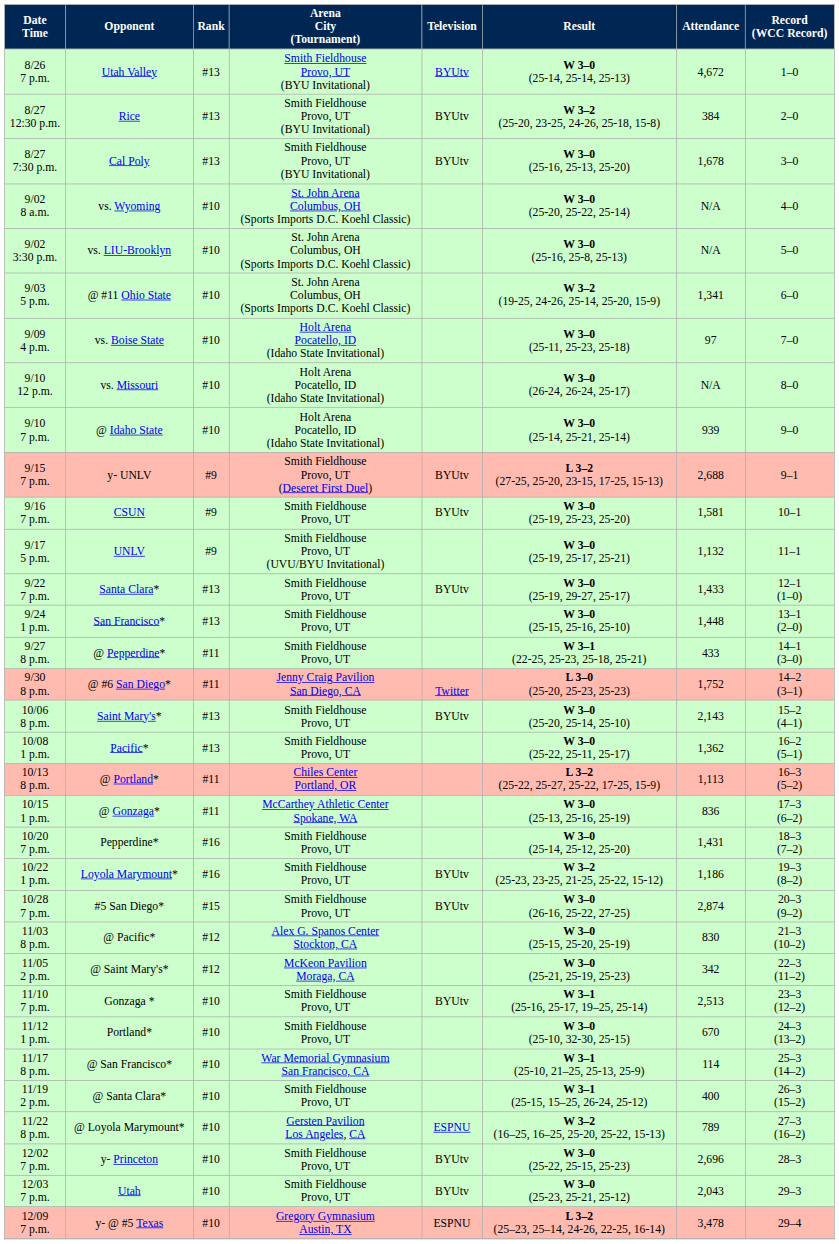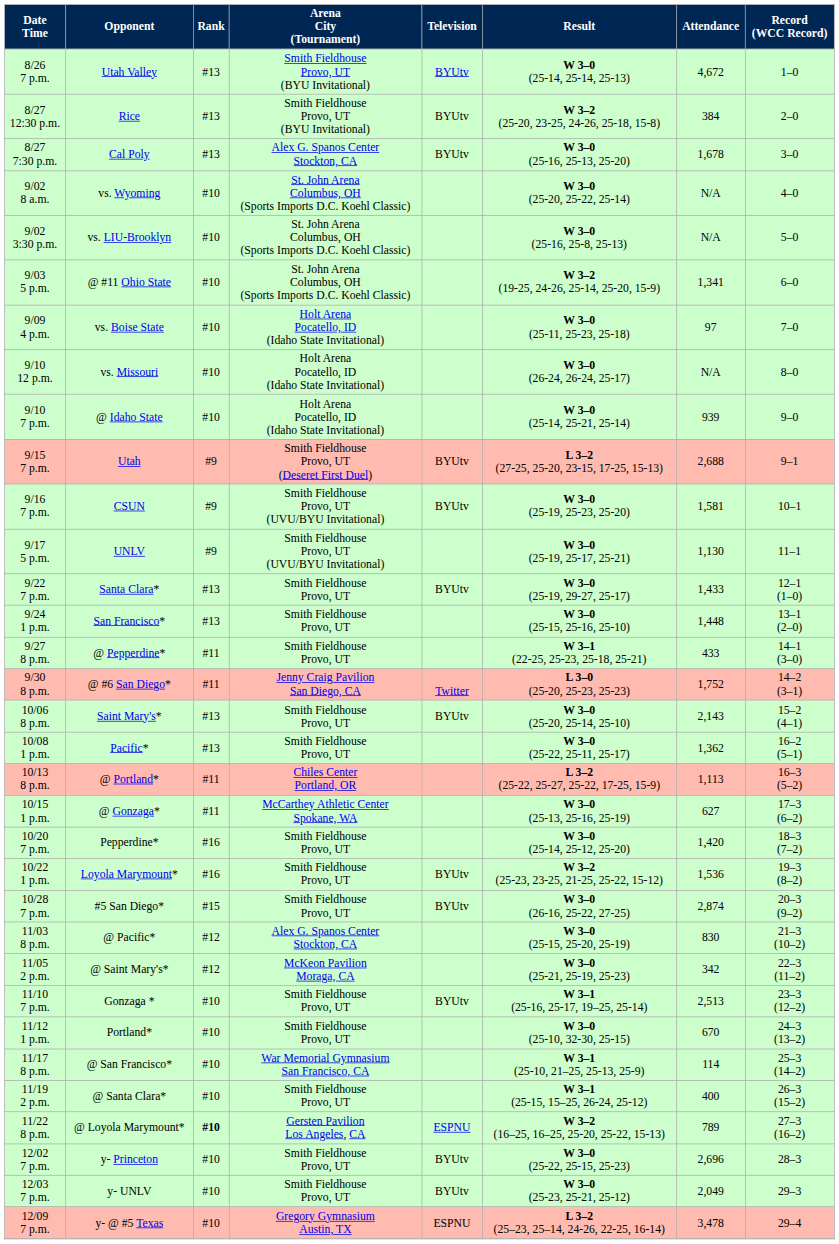 <table class="wikitable sortable" style="width:90%">
 <tr>
 <th style="background:#002654; color:#FFFFFF;" scope="col">Date<br>Time</th>
 <th style="background:#002654; color:#FFFFFF;" scope="col">Opponent</th>
 <th style="background:#002654; color:#FFFFFF;" scope="col">Rank</th>
 <th style="background:#002654; color:#FFFFFF;" scope="col">Arena<br>City<br>(Tournament)</th>
 <th style="background:#002654; color:#FFFFFF;" scope="col">Television</th>
 <th style="background:#002654; color:#FFFFFF;" scope="col">Result</th>
 <th style="background:#002654; color:#FFFFFF;" scope="col">Attendance</th>
 <th style="background:#002654; color:#FFFFFF;" scope="col">Record<br>(WCC Record)</th>
 </tr>
 <tr align="center" bgcolor="#ccffcc">
 <td>8/26<br>7 p.m.</td>
 <td><a href='#'>Utah Valley</a></td>
 <td>#13</td>
 <td><a href='#'>Smith Fieldhouse</a><br><a href='#'>Provo, UT</a><br>(BYU Invitational)</td>
 <td><a href='#'>BYUtv</a></td>
 <td><strong>W 3–0</strong><br>(25-14, 25-14, 25-13)</td>
 <td>4,672</td>
 <td>1–0</td>
 </tr>
 <tr align="center" bgcolor="#ccffcc">
 <td>8/27<br>12:30 p.m.</td>
 <td><a href='#'>Rice</a></td>
 <td>#13</td>
 <td>Smith Fieldhouse<br>Provo, UT<br>(BYU Invitational)</td>
 <td>BYUtv</td>
 <td><strong>W 3–2</strong><br>(25-20, 23-25, 24-26, 25-18, 15-8)</td>
 <td>384</td>
 <td>2–0</td>
 </tr>
 <tr align="center" bgcolor="#ccffcc">
 <td>8/27<br>7:30 p.m.</td>
 <td><a href='#'>Cal Poly</a></td>
 <td>#13</td>
-<td>Smith Fieldhouse<br>Provo, UT<br>(BYU Invitational)</td>
+<td><a href='#'>Alex G. Spanos Center</a><br><a href='#'>Stockton, CA</a></td>
 <td>BYUtv</td>
 <td><strong>W 3–0</strong><br>(25-16, 25-13, 25-20)</td>
 <td>1,678</td>
 <td>3–0</td>
 </tr>
 <tr align="center" bgcolor="#ccffcc">
 <td>9/02<br>8 a.m.</td>
 <td>vs. <a href='#'>Wyoming</a></td>
 <td>#10</td>
 <td><a href='#'>St. John Arena</a><br><a href='#'>Columbus, OH</a><br>(Sports Imports D.C. Koehl Classic)</td>
 <td></td>
 <td><strong>W 3–0</strong><br>(25-20, 25-22, 25-14)</td>
 <td>N/A</td>
 <td>4–0</td>
 </tr>
 <tr align="center" bgcolor="#ccffcc">
 <td>9/02<br>3:30 p.m.</td>
 <td>vs. <a href='#'>LIU-Brooklyn</a></td>
 <td>#10</td>
 <td>St. John Arena<br>Columbus, OH<br>(Sports Imports D.C. Koehl Classic)</td>
 <td></td>
 <td><strong>W 3–0</strong><br>(25-16, 25-8, 25-13)</td>
 <td>N/A</td>
 <td>5–0</td>
 </tr>
 <tr align="center" bgcolor="#ccffcc">
 <td>9/03<br>5 p.m.</td>
 <td>@ #11 <a href='#'>Ohio State</a></td>
 <td>#10</td>
 <td>St. John Arena<br>Columbus, OH<br>(Sports Imports D.C. Koehl Classic)</td>
 <td></td>
 <td><strong>W 3–2</strong><br>(19-25, 24-26, 25-14, 25-20, 15-9)</td>
 <td>1,341</td>
 <td>6–0</td>
 </tr>
 <tr align="center" bgcolor="#ccffcc">
 <td>9/09<br>4 p.m.</td>
 <td>vs. <a href='#'>Boise State</a></td>
 <td>#10</td>
 <td><a href='#'>Holt Arena</a><br><a href='#'>Pocatello, ID</a><br>(Idaho State Invitational)</td>
 <td></td>
 <td><strong>W 3–0</strong><br>(25-11, 25-23, 25-18)</td>
 <td>97</td>
 <td>7–0</td>
 </tr>
 <tr align="center" bgcolor="#ccffcc">
 <td>9/10<br>12 p.m.</td>
 <td>vs. <a href='#'>Missouri</a></td>
 <td>#10</td>
 <td>Holt Arena<br>Pocatello, ID<br>(Idaho State Invitational)</td>
 <td></td>
 <td><strong>W 3–0</strong><br>(26-24, 26-24, 25-17)</td>
 <td>N/A</td>
 <td>8–0</td>
 </tr>
 <tr align="center" bgcolor="#ccffcc">
 <td>9/10<br>7 p.m.</td>
 <td>@ <a href='#'>Idaho State</a></td>
 <td>#10</td>
 <td>Holt Arena<br>Pocatello, ID<br>(Idaho State Invitational)</td>
 <td></td>
 <td><strong>W 3–0</strong><br>(25-14, 25-21, 25-14)</td>
 <td>939</td>
 <td>9–0</td>
 </tr>
 <tr align="center" bgcolor="#ffbbb">
 <td>9/15<br>7 p.m.</td>
-<td>y- UNLV</td>
+<td><a href='#'>Utah</a></td>
 <td>#9</td>
 <td>Smith Fieldhouse<br>Provo, UT<br>(<a href='#'>Deseret First Duel</a>)</td>
 <td>BYUtv</td>
 <td><strong>L 3–2</strong><br>(27-25, 25-20, 23-15, 17-25, 15-13)</td>
 <td>2,688</td>
 <td>9–1</td>
 </tr>
 <tr align="center" bgcolor="#ccffcc">
 <td>9/16<br>7 p.m.</td>
 <td><a href='#'>CSUN</a></td>
 <td>#9</td>
-<td>Smith Fieldhouse<br>Provo, UT</td>
+<td>Smith Fieldhouse<br>Provo, UT<br>(UVU/BYU Invitational)</td>
 <td>BYUtv</td>
 <td><strong>W 3–0</strong><br>(25-19, 25-23, 25-20)</td>
 <td>1,581</td>
 <td>10–1</td>
 </tr>
 <tr align="center" bgcolor="#ccffcc">
 <td>9/17<br>5 p.m.</td>
 <td><a href='#'>UNLV</a></td>
 <td>#9</td>
 <td>Smith Fieldhouse<br>Provo, UT<br>(UVU/BYU Invitational)</td>
 <td></td>
 <td><strong>W 3–0</strong><br>(25-19, 25-17, 25-21)</td>
-<td>1,132</td>
+<td>1,130</td>
 <td>11–1</td>
 </tr>
 <tr align="center" bgcolor="#ccffcc">
 <td>9/22<br>7 p.m.</td>
 <td><a href='#'>Santa Clara</a>*</td>
 <td>#13</td>
 <td>Smith Fieldhouse<br>Provo, UT</td>
 <td>BYUtv</td>
 <td><strong>W 3–0</strong><br>(25-19, 29-27, 25-17)</td>
 <td>1,433</td>
 <td>12–1<br>(1–0)</td>
 </tr>
 <tr align="center" bgcolor="#ccffcc">
 <td>9/24<br>1 p.m.</td>
 <td><a href='#'>San Francisco</a>*</td>
 <td>#13</td>
 <td>Smith Fieldhouse<br>Provo, UT</td>
 <td></td>
 <td><strong>W 3–0</strong><br>(25-15, 25-16, 25-10)</td>
 <td>1,448</td>
 <td>13–1<br>(2–0)</td>
 </tr>
 <tr align="center" bgcolor="#ccffcc">
 <td>9/27<br>8 p.m.</td>
 <td>@ <a href='#'>Pepperdine</a>*</td>
 <td>#11</td>
 <td>Smith Fieldhouse<br>Provo, UT</td>
 <td></td>
 <td><strong>W 3–1</strong><br>(22-25, 25-23, 25-18, 25-21)</td>
 <td>433</td>
 <td>14–1<br>(3–0)</td>
 </tr>
 <tr align="center" bgcolor="#ffbbb">
 <td>9/30<br>8 p.m.</td>
 <td>@ #6 <a href='#'>San Diego</a>*</td>
 <td>#11</td>
 <td><a href='#'>Jenny Craig Pavilion</a><br><a href='#'>San Diego, CA</a></td>
 <td><br><a href='#'>Twitter</a></td>
 <td><strong>L 3–0</strong><br>(25-20, 25-23, 25-23)</td>
 <td>1,752</td>
 <td>14–2<br>(3–1)</td>
 </tr>
 <tr align="center" bgcolor="#ccffcc">
 <td>10/06<br>8 p.m.</td>
 <td><a href='#'>Saint Mary's</a>*</td>
 <td>#13</td>
 <td>Smith Fieldhouse<br>Provo, UT</td>
 <td>BYUtv</td>
 <td><strong>W 3–0</strong><br>(25-20, 25-14, 25-10)</td>
 <td>2,143</td>
 <td>15–2<br>(4–1)</td>
 </tr>
 <tr align="center" bgcolor="#ccffcc">
 <td>10/08<br>1 p.m.</td>
 <td><a href='#'>Pacific</a>*</td>
 <td>#13</td>
 <td>Smith Fieldhouse<br>Provo, UT</td>
 <td></td>
 <td><strong>W 3–0</strong><br>(25-22, 25-11, 25-17)</td>
 <td>1,362</td>
 <td>16–2<br>(5–1)</td>
 </tr>
 <tr align="center" bgcolor="#ffbbb">
 <td>10/13<br>8 p.m.</td>
 <td>@ <a href='#'>Portland</a>*</td>
 <td>#11</td>
 <td><a href='#'>Chiles Center</a><br><a href='#'>Portland, OR</a></td>
 <td></td>
 <td><strong>L 3–2</strong><br>(25-22, 25-27, 25-22, 17-25, 15-9)</td>
 <td>1,113</td>
 <td>16–3<br>(5–2)</td>
 </tr>
 <tr align="center" bgcolor="#ccffcc">
 <td>10/15<br>1 p.m.</td>
 <td>@ <a href='#'>Gonzaga</a>*</td>
 <td>#11</td>
 <td><a href='#'>McCarthey Athletic Center</a><br><a href='#'>Spokane, WA</a></td>
 <td></td>
 <td><strong>W 3–0</strong><br>(25-13, 25-16, 25-19)</td>
-<td>836</td>
+<td>627</td>
 <td>17–3<br>(6–2)</td>
 </tr>
 <tr align="center" bgcolor="#ccffcc">
 <td>10/20<br>7 p.m.</td>
 <td>Pepperdine*</td>
 <td>#16</td>
 <td>Smith Fieldhouse<br>Provo, UT</td>
 <td></td>
 <td><strong>W 3–0</strong><br>(25-14, 25-12, 25-20)</td>
-<td>1,431</td>
+<td>1,420</td>
 <td>18–3<br>(7–2)</td>
 </tr>
 <tr align="center" bgcolor="#ccffcc">
 <td>10/22<br>1 p.m.</td>
 <td><a href='#'>Loyola Marymount</a>*</td>
 <td>#16</td>
 <td>Smith Fieldhouse<br>Provo, UT</td>
 <td>BYUtv</td>
 <td><strong>W 3–2</strong><br>(25-23, 23-25, 21-25, 25-22, 15-12)</td>
-<td>1,186</td>
+<td>1,536</td>
 <td>19–3<br>(8–2)</td>
 </tr>
 <tr align="center" bgcolor="#ccffcc">
 <td>10/28<br>7 p.m.</td>
 <td>#5 San Diego*</td>
 <td>#15</td>
 <td>Smith Fieldhouse<br>Provo, UT</td>
 <td>BYUtv</td>
 <td><strong>W 3–0</strong><br>(26-16, 25-22, 27-25)</td>
 <td>2,874</td>
 <td>20–3<br>(9–2)</td>
 </tr>
 <tr align="center" bgcolor="#ccffcc">
 <td>11/03<br>8 p.m.</td>
 <td>@ Pacific*</td>
 <td>#12</td>
 <td><a href='#'>Alex G. Spanos Center</a><br><a href='#'>Stockton, CA</a></td>
 <td></td>
 <td><strong>W 3–0</strong><br>(25-15, 25-20, 25-19)</td>
 <td>830</td>
 <td>21–3<br>(10–2)</td>
 </tr>
 <tr align="center" bgcolor="#ccffcc">
 <td>11/05<br>2 p.m.</td>
 <td>@ Saint Mary's*</td>
 <td>#12</td>
 <td><a href='#'>McKeon Pavilion</a><br><a href='#'>Moraga, CA</a></td>
 <td></td>
 <td><strong>W 3–0</strong><br>(25-21, 25-19, 25-23)</td>
 <td>342</td>
 <td>22–3<br>(11–2)</td>
 </tr>
 <tr align="center" bgcolor="#ccffcc">
 <td>11/10<br>7 p.m.</td>
 <td>Gonzaga *</td>
 <td>#10</td>
 <td>Smith Fieldhouse<br>Provo, UT</td>
 <td>BYUtv</td>
 <td><strong>W 3–1</strong><br>(25-16, 25-17, 19–25, 25-14)</td>
 <td>2,513</td>
 <td>23–3<br>(12–2)</td>
 </tr>
 <tr align="center" bgcolor="#ccffcc">
 <td>11/12<br>1 p.m.</td>
 <td>Portland*</td>
 <td>#10</td>
 <td>Smith Fieldhouse<br>Provo, UT</td>
 <td></td>
 <td><strong>W 3–0</strong><br>(25-10, 32-30, 25-15)</td>
 <td>670</td>
 <td>24–3<br>(13–2)</td>
 </tr>
 <tr align="center" bgcolor="#ccffcc">
 <td>11/17<br>8 p.m.</td>
 <td>@ San Francisco*</td>
 <td>#10</td>
 <td><a href='#'>War Memorial Gymnasium</a><br><a href='#'>San Francisco, CA</a></td>
 <td></td>
 <td><strong>W 3–1</strong><br>(25-10, 21–25, 25-13, 25-9)</td>
 <td>114</td>
 <td>25–3<br>(14–2)</td>
 </tr>
 <tr align="center" bgcolor="#ccffcc">
 <td>11/19<br>2 p.m.</td>
 <td>@ Santa Clara*</td>
 <td>#10</td>
 <td>Smith Fieldhouse<br>Provo, UT</td>
 <td></td>
 <td><strong>W 3–1</strong><br>(25-15, 15–25, 26-24, 25-12)</td>
 <td>400</td>
 <td>26–3<br>(15–2)</td>
 </tr>
 <tr align="center" bgcolor="#ccffcc">
 <td>11/22<br>8 p.m.</td>
 <td>@ Loyola Marymount*</td>
-<td>#10</td>
+<td><strong>#10</strong></td>
 <td><a href='#'>Gersten Pavilion</a><br><a href='#'>Los Angeles</a>, <a href='#'>CA</a></td>
 <td><a href='#'>ESPNU</a></td>
 <td><strong>W 3–2</strong><br>(16–25, 16–25, 25-20, 25-22, 15-13)</td>
 <td>789</td>
 <td>27–3<br>(16–2)</td>
 </tr>
 <tr align="center" bgcolor="#ccffcc">
 <td>12/02<br>7 p.m.</td>
 <td>y- <a href='#'>Princeton</a></td>
 <td>#10</td>
 <td>Smith Fieldhouse<br>Provo, UT</td>
 <td>BYUtv</td>
 <td><strong>W 3–0</strong><br>(25-22, 25-15, 25-23)</td>
 <td>2,696</td>
 <td>28–3</td>
 </tr>
 <tr align="center" bgcolor="#ccffcc">
 <td>12/03<br>7 p.m.</td>
-<td><a href='#'>Utah</a></td>
+<td>y- UNLV</td>
 <td>#10</td>
 <td>Smith Fieldhouse<br>Provo, UT</td>
 <td>BYUtv</td>
 <td><strong>W 3–0</strong><br>(25-23, 25-21, 25-12)</td>
-<td>2,043</td>
+<td>2,049</td>
 <td>29–3</td>
 </tr>
 <tr align="center" bgcolor="#ffbbb">
 <td>12/09<br>7 p.m.</td>
 <td>y- @ #5 <a href='#'>Texas</a></td>
 <td>#10</td>
 <td><a href='#'>Gregory Gymnasium</a><br><a href='#'>Austin, TX</a></td>
 <td>ESPNU</td>
 <td><strong>L 3–2</strong><br>(25–23, 25–14, 24-26, 22-25, 16-14)</td>
 <td>3,478</td>
 <td>29–4</td>
 </tr>
 <tr>
 </tr>
 </table>
